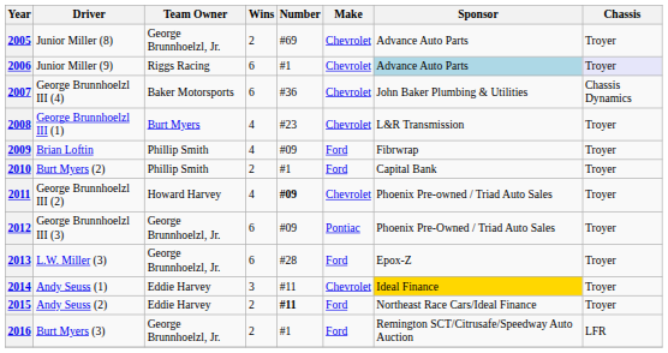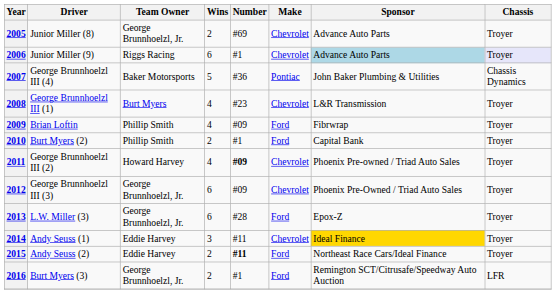 <table class="wikitable" style="font-size: 95%;">
 <tr>
 <th>Year</th>
 <th>Driver</th>
 <th>Team Owner</th>
 <th>Wins</th>
 <th>Number</th>
 <th>Make</th>
 <th>Sponsor</th>
 <th>Chassis</th>
 </tr>
 <tr>
 <th><a href='#'>2005</a></th>
 <td>Junior Miller (8)</td>
 <td>George Brunnhoelzl, Jr.</td>
 <td>2</td>
 <td>#69</td>
 <td><a href='#'>Chevrolet</a></td>
 <td>Advance Auto Parts</td>
 <td>Troyer</td>
 </tr>
 <tr>
 <th><a href='#'>2006</a></th>
 <td>Junior Miller (9)</td>
 <td>Riggs Racing</td>
 <td>6</td>
 <td>#1</td>
 <td><a href='#'>Chevrolet</a></td>
 <td style="background: lightblue;">Advance Auto Parts</td>
 <td style="background: lavender;">Troyer</td>
 </tr>
 <tr>
 <th><a href='#'>2007</a></th>
 <td>George Brunnhoelzl III (4)</td>
 <td>Baker Motorsports</td>
-<td>6</td>
+<td>5</td>
 <td>#36</td>
-<td><a href='#'>Chevrolet</a></td>
+<td><a href='#'>Pontiac</a></td>
 <td>John Baker Plumbing & Utilities</td>
 <td>Chassis Dynamics</td>
 </tr>
 <tr>
 <th><a href='#'>2008</a></th>
 <td><a href='#'>George Brunnhoelzl III</a> (1)</td>
 <td><a href='#'>Burt Myers</a></td>
 <td>4</td>
 <td>#23</td>
 <td><a href='#'>Chevrolet</a></td>
 <td>L&R Transmission</td>
 <td>Troyer</td>
 </tr>
 <tr>
 <th><a href='#'>2009</a></th>
 <td><a href='#'>Brian Loftin</a></td>
 <td>Phillip Smith</td>
 <td>4</td>
 <td>#09</td>
 <td><a href='#'>Ford</a></td>
 <td>Fibrwrap</td>
 <td>Troyer</td>
 </tr>
 <tr>
 <th><a href='#'>2010</a></th>
 <td><a href='#'>Burt Myers</a> (2)</td>
 <td>Phillip Smith</td>
 <td>2</td>
 <td>#1</td>
 <td><a href='#'>Ford</a></td>
 <td>Capital Bank</td>
 <td>Troyer</td>
 </tr>
 <tr>
 <th><a href='#'>2011</a></th>
 <td>George Brunnhoelzl III (2)</td>
 <td>Howard Harvey</td>
 <td>4</td>
 <td><strong>#09</strong></td>
 <td><a href='#'>Chevrolet</a></td>
 <td>Phoenix Pre-owned / Triad Auto Sales</td>
 <td>Troyer</td>
 </tr>
 <tr>
 <th><a href='#'>2012</a></th>
 <td>George Brunnhoelzl III (3)</td>
 <td>George Brunnhoelzl, Jr.</td>
 <td>6</td>
 <td>#09</td>
-<td><a href='#'>Pontiac</a></td>
+<td><a href='#'>Chevrolet</a></td>
 <td>Phoenix Pre-Owned / Triad Auto Sales</td>
 <td>Troyer</td>
 </tr>
 <tr>
 <th><a href='#'>2013</a></th>
 <td><a href='#'>L.W. Miller</a> (3)</td>
 <td>George Brunnhoelzl, Jr.</td>
 <td>6</td>
 <td>#28</td>
 <td><a href='#'>Ford</a></td>
 <td>Epox-Z</td>
 <td>Troyer</td>
 </tr>
 <tr>
 <th><a href='#'>2014</a></th>
 <td><a href='#'>Andy Seuss</a> (1)</td>
 <td>Eddie Harvey</td>
 <td>3</td>
 <td>#11</td>
 <td><a href='#'>Chevrolet</a></td>
 <td style="background: gold;">Ideal Finance</td>
 <td>Troyer</td>
 </tr>
 <tr>
 <th><a href='#'>2015</a></th>
 <td><a href='#'>Andy Seuss</a> (2)</td>
 <td>Eddie Harvey</td>
 <td>2</td>
 <td><strong>#11</strong></td>
 <td><a href='#'>Ford</a></td>
 <td>Northeast Race Cars/Ideal Finance</td>
 <td>Troyer</td>
 </tr>
 <tr>
 <th><a href='#'>2016</a></th>
 <td><a href='#'>Burt Myers</a> (3)</td>
 <td>George Brunnhoelzl, Jr.</td>
 <td>2</td>
 <td>#1</td>
 <td><a href='#'>Ford</a></td>
 <td>Remington SCT/Citrusafe/Speedway Auto Auction</td>
 <td>LFR</td>
 </tr>
 <tr>
 </tr>
 </table>
